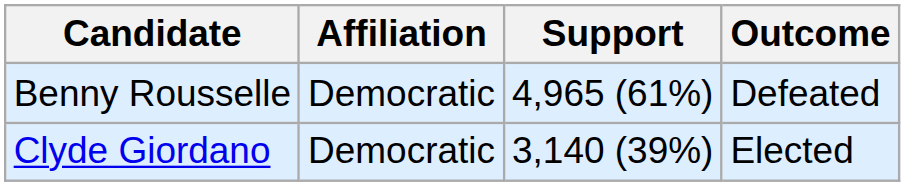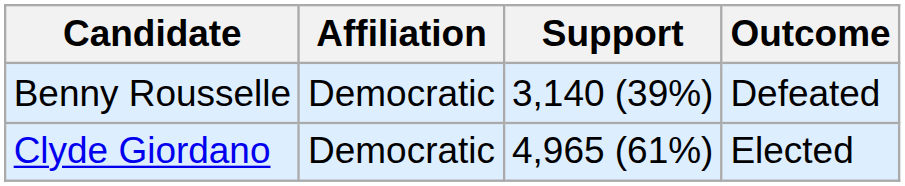 <table class="wikitable">
 <tr>
 <th>Candidate</th>
 <th>Affiliation</th>
 <th>Support</th>
 <th>Outcome</th>
 </tr>
 <tr>
 <td bgcolor=#DDEEFF>Benny Rousselle</td>
 <td bgcolor=#DDEEFF>Democratic</td>
-<td bgcolor=#DDEEFF>4,965 (61%)</td>
+<td bgcolor=#DDEEFF>3,140 (39%)</td>
 <td bgcolor=#DDEEFF>Defeated</td>
 </tr>
 <tr>
 <td bgcolor=#DDEEFF><a href='#'>Clyde Giordano</a></td>
 <td bgcolor=#DDEEFF>Democratic</td>
-<td bgcolor=#DDEEFF>3,140 (39%)</td>
+<td bgcolor=#DDEEFF>4,965 (61%)</td>
 <td bgcolor=#DDEEFF>Elected</td>
 </tr>
 </table>
